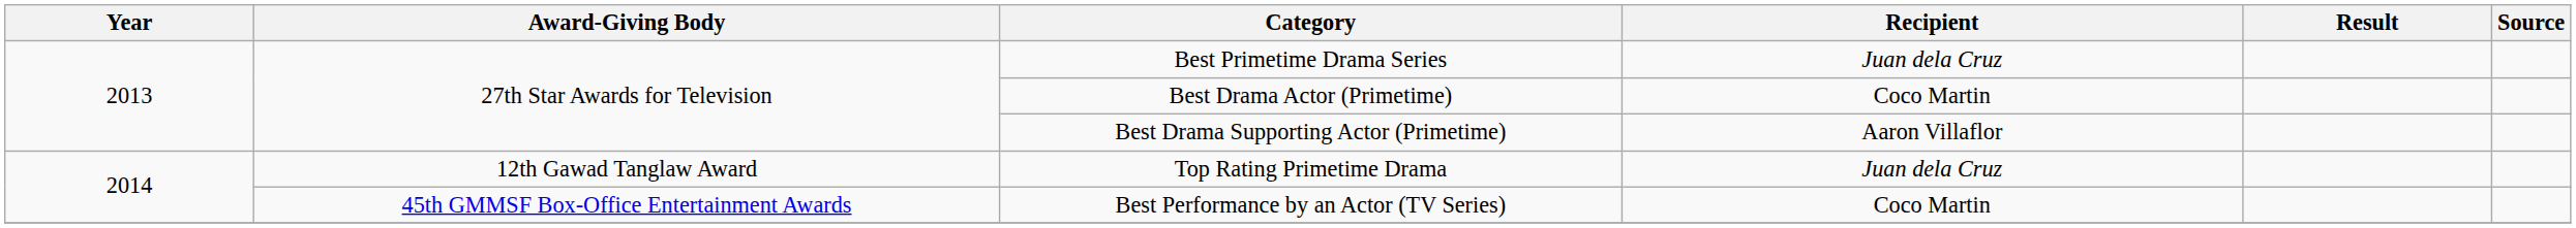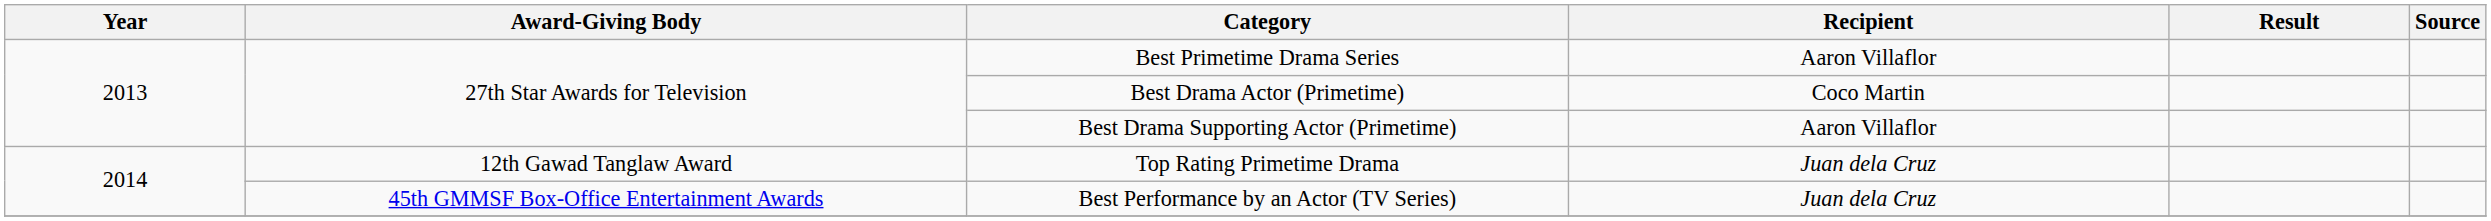 <table | width="90%" class="wikitable sortable" style=text-align:center;">
 <tr>
 <th width="10%">Year</th>
 <th width="30%">Award-Giving Body</th>
 <th width="25%">Category</th>
 <th width="25%">Recipient</th>
 <th width="10%">Result</th>
 <th>Source</th>
 </tr>
 <tr>
 <td rowspan="3">2013</td>
 <td rowspan="3">27th Star Awards for Television</td>
 <td>Best Primetime Drama Series</td>
-<td><em>Juan dela Cruz</em></td>
+<td>Aaron Villaflor</td>
 <td></td>
 <td></td>
 </tr>
 <tr>
 <td>Best Drama Actor (Primetime)</td>
 <td>Coco Martin</td>
 <td></td>
 <td></td>
 </tr>
 <tr>
 <td>Best Drama Supporting Actor (Primetime)</td>
 <td>Aaron Villaflor</td>
 <td></td>
 <td></td>
 </tr>
 <tr>
 <td rowspan="2">2014</td>
 <td>12th Gawad Tanglaw Award</td>
 <td>Top Rating Primetime Drama</td>
 <td><em>Juan dela Cruz</em></td>
 <td></td>
 <td></td>
 </tr>
 <tr>
 <td><a href='#'>45th GMMSF Box-Office Entertainment Awards</a></td>
 <td>Best Performance by an Actor (TV Series)</td>
-<td>Coco Martin</td>
+<td><em>Juan dela Cruz</em></td>
 <td></td>
 <td></td>
 </tr>
 <tr>
 </tr>
 </table>
